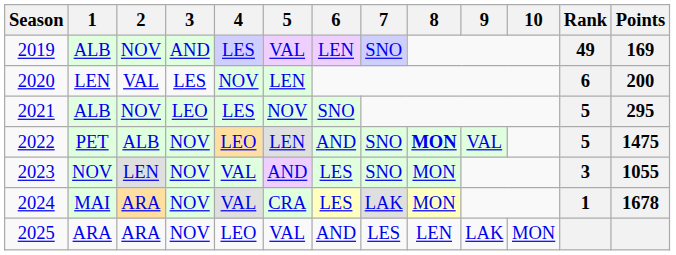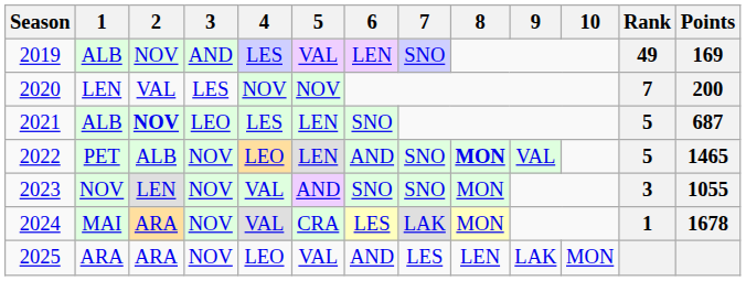 <table class="wikitable" style="text-align:center; font-size:95%">
 <tr>
 <th>Season</th>
 <th>1</th>
 <th>2</th>
 <th>3</th>
 <th>4</th>
 <th>5</th>
 <th>6</th>
 <th>7</th>
 <th>8</th>
 <th>9</th>
 <th>10</th>
 <th>Rank</th>
 <th>Points</th>
 </tr>
 <tr>
 <td><a href='#'>2019</a></td>
 <td bgcolor="#dfffdf"><a href='#'>ALB</a><br></td>
 <td bgcolor="#dfffdf"><a href='#'>NOV</a><br></td>
 <td bgcolor="#dfffdf"><a href='#'>AND</a><br></td>
 <td bgcolor="#cfcfff"><a href='#'>LES</a><br></td>
 <td bgcolor="#efcfff"><a href='#'>VAL</a><br></td>
 <td bgcolor="#efcfff"><a href='#'>LEN</a><br></td>
 <td bgcolor="#cfcfff"><a href='#'>SNO</a><br></td>
 <td colspan=3></td>
 <th>49</th>
 <th>169</th>
 </tr>
 <tr>
 <td><a href='#'>2020</a></td>
 <td><a href='#'>LEN</a><br></td>
 <td><a href='#'>VAL</a><br></td>
 <td><a href='#'>LES</a><br></td>
 <td bgcolor="#dfffdf"><a href='#'>NOV</a><br></td>
-<td bgcolor="#dfffdf"><a href='#'>LEN</a><br></td>
+<td bgcolor="#dfffdf"><a href='#'>NOV</a><br></td>
 <td colspan=5></td>
-<th>6</th>
+<th>7</th>
 <th>200</th>
 </tr>
 <tr>
 <td><a href='#'>2021</a></td>
 <td bgcolor="#dfffdf"><a href='#'>ALB</a><br></td>
-<td bgcolor="#dfffdf"><a href='#'>NOV</a><br></td>
+<td bgcolor="#dfffdf"><strong><a href='#'>NOV</a><br></strong></td>
 <td bgcolor="#dfffdf"><a href='#'>LEO</a><br></td>
 <td bgcolor="#dfffdf"><a href='#'>LES</a><br></td>
-<td bgcolor="#dfffdf"><a href='#'>NOV</a><br></td>
+<td bgcolor="#dfffdf"><a href='#'>LEN</a><br></td>
 <td bgcolor="#dfffdf"><a href='#'>SNO</a><br></td>
 <td colspan=4></td>
 <th>5</th>
-<th>295</th>
+<th>687</th>
 </tr>
 <tr>
 <td><a href='#'>2022</a></td>
 <td bgcolor="#dfffdf"><a href='#'>PET</a><br></td>
 <td bgcolor="#dfffdf"><a href='#'>ALB</a><br></td>
 <td bgcolor="#dfffdf"><a href='#'>NOV</a><br></td>
 <td bgcolor="#ffdf9f"><a href='#'>LEO</a><br></td>
 <td bgcolor="#dfdfdf"><a href='#'>LEN</a><br></td>
 <td bgcolor="#dfffdf"><a href='#'>AND</a><br></td>
 <td bgcolor="#dfffdf"><a href='#'>SNO</a><br></td>
 <td bgcolor="#dfffdf"><strong><a href='#'>MON</a><br></strong></td>
 <td bgcolor="#dfffdf"><a href='#'>VAL</a><br></td>
 <td></td>
 <th>5</th>
-<th>1475</th>
+<th>1465</th>
 </tr>
 <tr>
 <td><a href='#'>2023</a></td>
 <td bgcolor="#dfffdf"><a href='#'>NOV</a><br></td>
 <td bgcolor="#dfdfdf"><a href='#'>LEN</a><br></td>
 <td bgcolor="#dfffdf"><a href='#'>NOV</a><br></td>
 <td bgcolor="#dfffdf"><a href='#'>VAL</a><br></td>
 <td bgcolor="#efcfff"><a href='#'>AND</a><br></td>
-<td bgcolor="#dfffdf"><a href='#'>LES</a><br></td>
+<td bgcolor="#dfffdf"><a href='#'>SNO</a><br></td>
 <td bgcolor="#dfffdf"><a href='#'>SNO</a><br></td>
 <td bgcolor="#dfffdf"><a href='#'>MON</a><br></td>
 <td colspan=2></td>
 <th>3</th>
 <th>1055</th>
 </tr>
 <tr>
 <td><a href='#'>2024</a></td>
 <td bgcolor="#dfffdf"><a href='#'>MAI</a><br></td>
 <td bgcolor="#ffdf9f"><a href='#'>ARA</a><br></td>
 <td bgcolor="#dfffdf"><a href='#'>NOV</a><br></td>
 <td bgcolor="#dfdfdf"><a href='#'>VAL</a><br></td>
 <td bgcolor="#dfffdf"><a href='#'>CRA</a><br></td>
 <td bgcolor="#ffffbf"><a href='#'>LES</a><br></td>
 <td bgcolor="#dfdfdf"><a href='#'>LAK</a><br></td>
 <td bgcolor="#ffffbf"><a href='#'>MON</a><br></td>
 <td colspan=2></td>
 <th>1</th>
 <th>1678</th>
 </tr>
 <tr>
 <td><a href='#'>2025</a></td>
 <td><a href='#'>ARA</a><br></td>
 <td><a href='#'>ARA</a><br></td>
 <td><a href='#'>NOV</a><br></td>
 <td><a href='#'>LEO</a><br></td>
 <td><a href='#'>VAL</a><br></td>
 <td><a href='#'>AND</a><br></td>
 <td><a href='#'>LES</a><br></td>
 <td><a href='#'>LEN</a><br></td>
 <td><a href='#'>LAK</a><br></td>
 <td><a href='#'>MON</a><br></td>
 <th></th>
 <th></th>
 </tr>
 </table>
